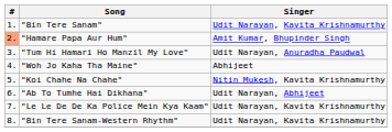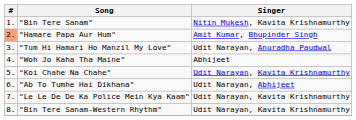 <table class="wikitable sortable" style="font-size:95%;">
 <tr>
 <th>#</th>
 <th>Song</th>
 <th>Singer</th>
 </tr>
 <tr>
 <td>1.</td>
 <td>"Bin Tere Sanam"</td>
-<td><a href='#'>Udit Narayan</a>, <a href='#'>Kavita Krishnamurthy</a></td>
+<td><a href='#'>Nitin Mukesh</a>, Kavita Krishnamurthy</td>
 </tr>
 <tr>
 <td style="background: lightsalmon;">2.</td>
 <td>"Hamare Papa Aur Hum"</td>
 <td><a href='#'>Amit Kumar</a>, <a href='#'>Bhupinder Singh</a></td>
 </tr>
 <tr>
 <td>3.</td>
 <td>"Tum Hi Hamari Ho Manzil My Love"</td>
 <td>Udit Narayan, <a href='#'>Anuradha Paudwal</a></td>
 </tr>
 <tr>
 <td>4.</td>
 <td>"Woh Jo Kaha Tha Maine"</td>
 <td>Abhijeet</td>
 </tr>
 <tr>
 <td>5.</td>
 <td>"Koi Chahe Na Chahe"</td>
-<td><a href='#'>Nitin Mukesh</a>, Kavita Krishnamurthy</td>
+<td><a href='#'>Udit Narayan</a>, <a href='#'>Kavita Krishnamurthy</a></td>
 </tr>
 <tr>
 <td>6.</td>
 <td>"Ab To Tumhe Hai Dikhana"</td>
 <td>Udit Narayan, <a href='#'>Abhijeet</a></td>
 </tr>
 <tr>
 <td>7.</td>
 <td>"Le Le De De Ka Police Mein Kya Kaam"</td>
 <td>Udit Narayan, Kavita Krishnamurthy</td>
 </tr>
 <tr>
 <td>8.</td>
 <td>"Bin Tere Sanam-Western Rhythm"</td>
 <td>Udit Narayan, Kavita Krishnamurthy</td>
 </tr>
 <tr>
 </tr>
 </table>
